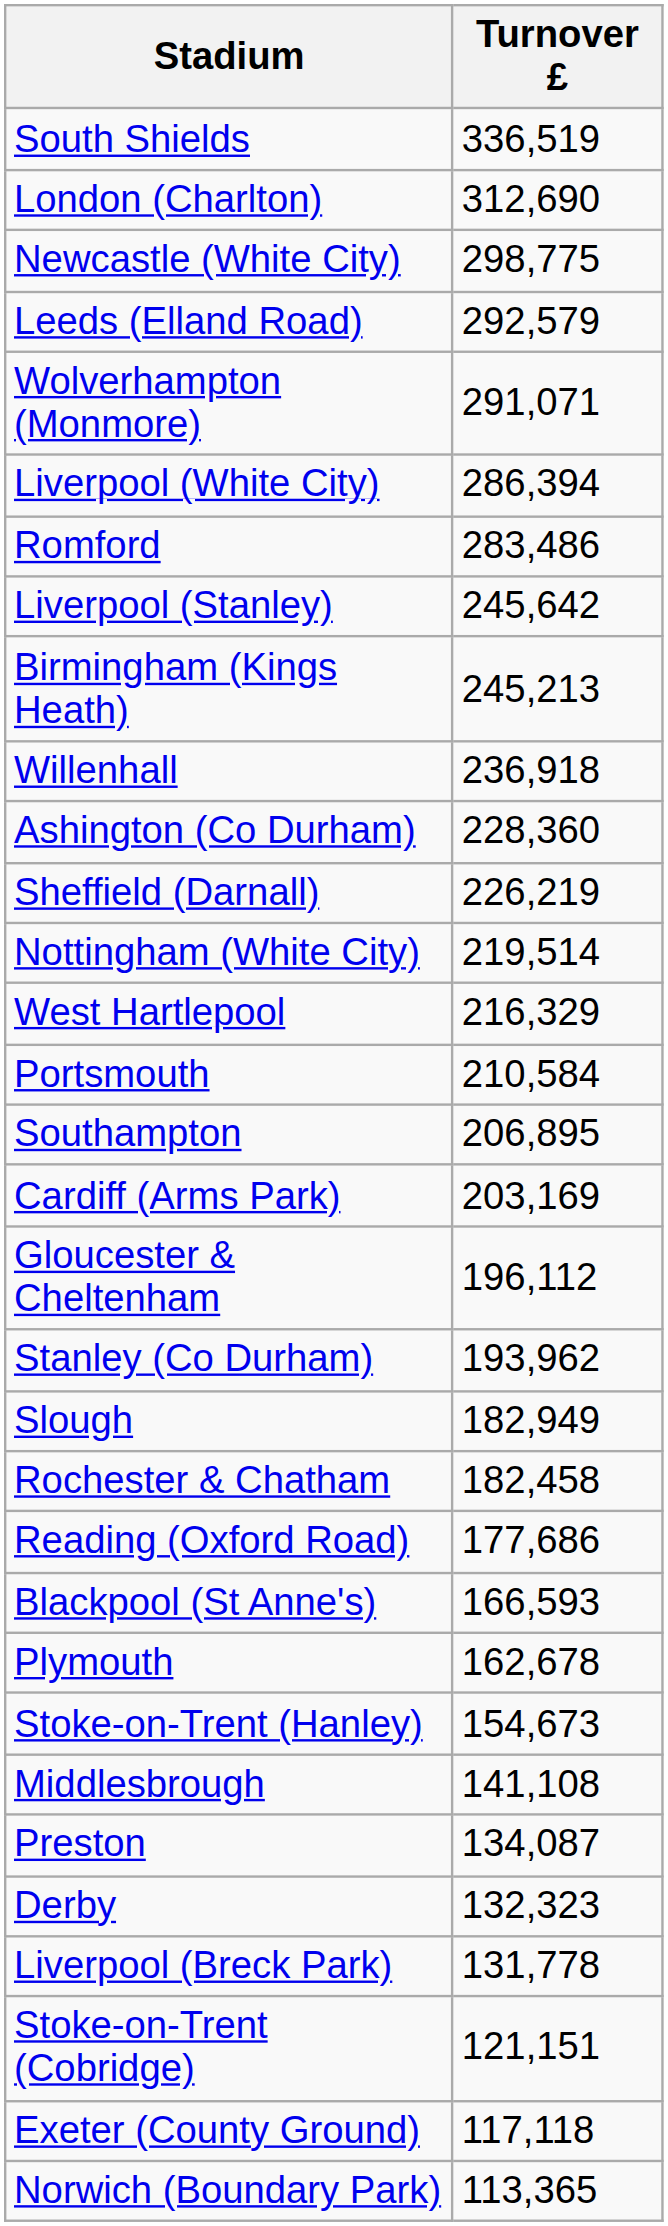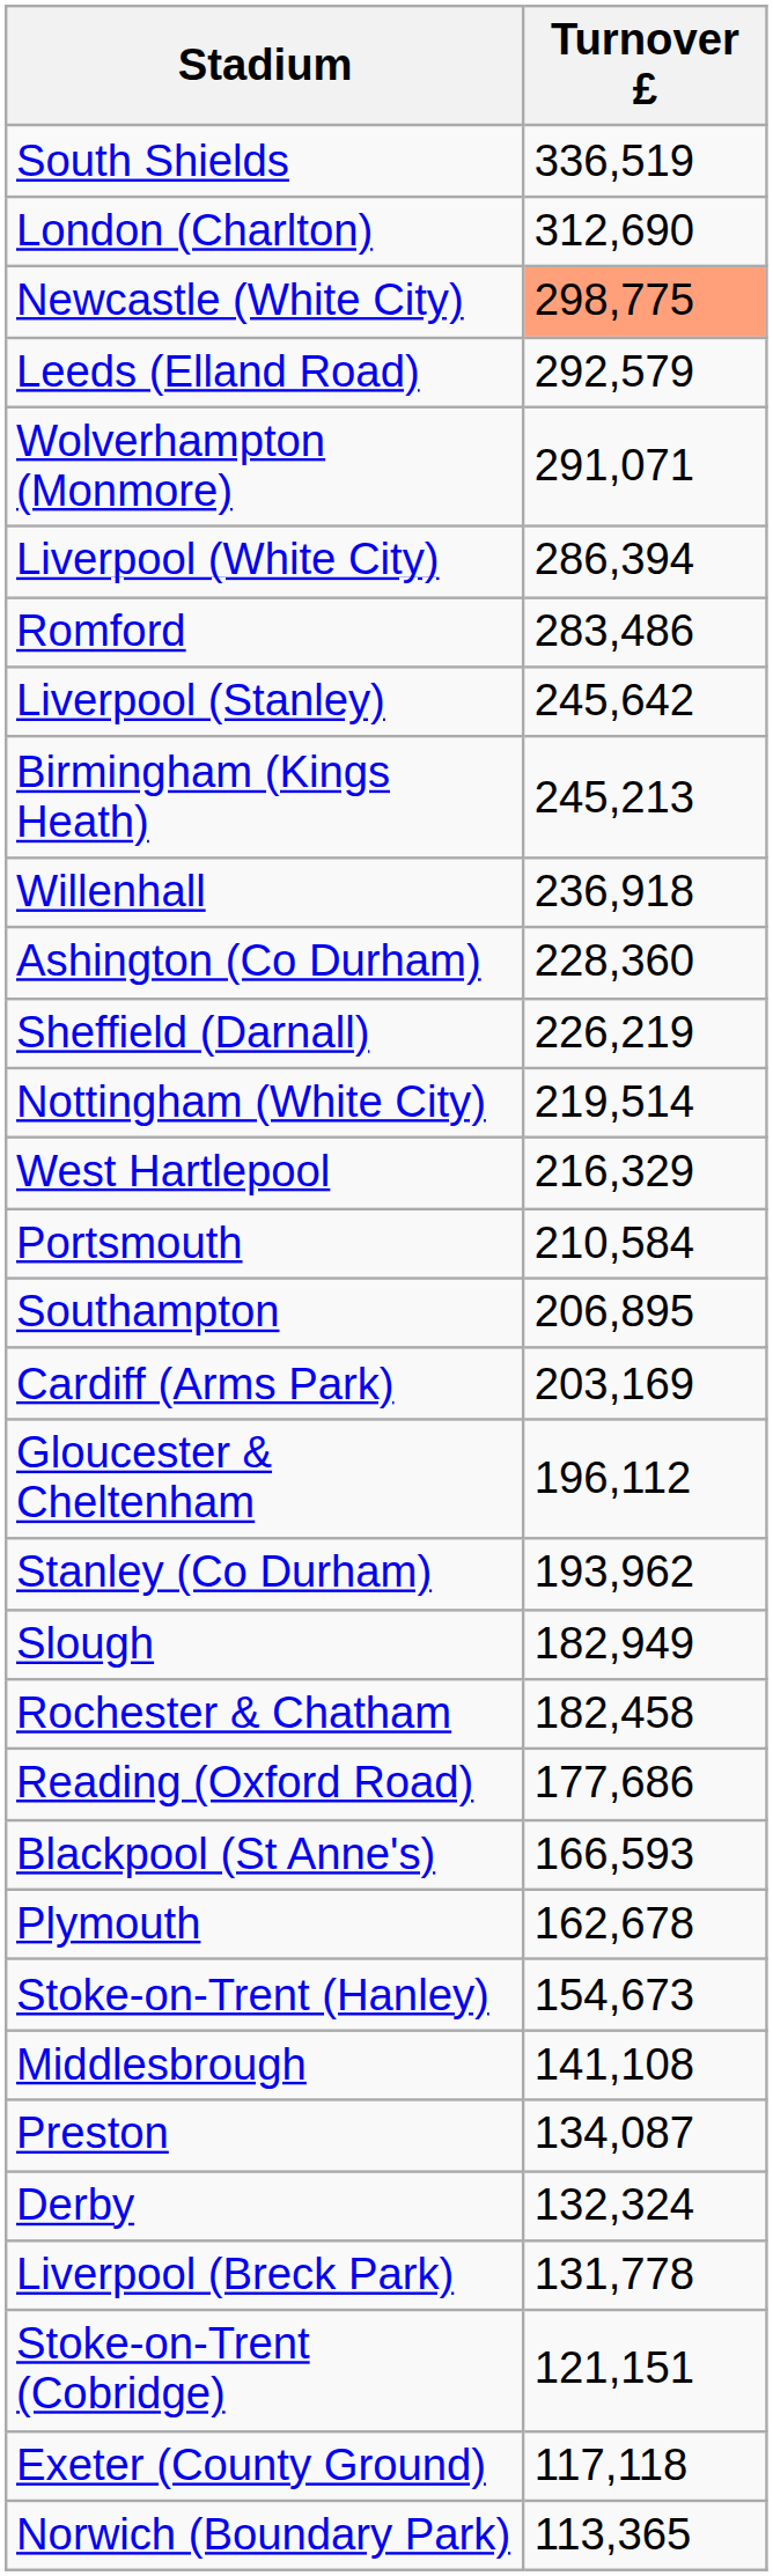 <table class="wikitable">
 <tr>
 <th width=180>Stadium</th>
 <th width=80>Turnover £</th>
 </tr>
 <tr>
 <td><a href='#'>South Shields</a></td>
 <td>336,519</td>
 </tr>
 <tr>
 <td><a href='#'>London (Charlton)</a></td>
 <td>312,690</td>
 </tr>
 <tr>
 <td><a href='#'>Newcastle (White City)</a></td>
-<td>298,775</td>
+<td style="background: lightsalmon;">298,775</td>
 </tr>
 <tr>
 <td><a href='#'>Leeds (Elland Road)</a></td>
 <td>292,579</td>
 </tr>
 <tr>
 <td><a href='#'>Wolverhampton (Monmore)</a></td>
 <td>291,071</td>
 </tr>
 <tr>
 <td><a href='#'>Liverpool (White City)</a></td>
 <td>286,394</td>
 </tr>
 <tr>
 <td><a href='#'>Romford</a></td>
 <td>283,486</td>
 </tr>
 <tr>
 <td><a href='#'>Liverpool (Stanley)</a></td>
 <td>245,642</td>
 </tr>
 <tr>
 <td><a href='#'>Birmingham (Kings Heath)</a></td>
 <td>245,213</td>
 </tr>
 <tr>
 <td><a href='#'>Willenhall</a></td>
 <td>236,918</td>
 </tr>
 <tr>
 <td><a href='#'>Ashington (Co Durham)</a></td>
 <td>228,360</td>
 </tr>
 <tr>
 <td><a href='#'>Sheffield (Darnall)</a></td>
 <td>226,219</td>
 </tr>
 <tr>
 <td><a href='#'>Nottingham (White City)</a></td>
 <td>219,514</td>
 </tr>
 <tr>
 <td><a href='#'>West Hartlepool</a></td>
 <td>216,329</td>
 </tr>
 <tr>
 <td><a href='#'>Portsmouth</a></td>
 <td>210,584</td>
 </tr>
 <tr>
 <td><a href='#'>Southampton</a></td>
 <td>206,895</td>
 </tr>
 <tr>
 <td><a href='#'>Cardiff (Arms Park)</a></td>
 <td>203,169</td>
 </tr>
 <tr>
 <td><a href='#'>Gloucester & Cheltenham</a></td>
 <td>196,112</td>
 </tr>
 <tr>
 <td><a href='#'>Stanley (Co Durham)</a></td>
 <td>193,962</td>
 </tr>
 <tr>
 <td><a href='#'>Slough</a></td>
 <td>182,949</td>
 </tr>
 <tr>
 <td><a href='#'>Rochester & Chatham</a></td>
 <td>182,458</td>
 </tr>
 <tr>
 <td><a href='#'>Reading (Oxford Road)</a></td>
 <td>177,686</td>
 </tr>
 <tr>
 <td><a href='#'>Blackpool (St Anne's)</a></td>
 <td>166,593</td>
 </tr>
 <tr>
 <td><a href='#'>Plymouth</a></td>
 <td>162,678</td>
 </tr>
 <tr>
 <td><a href='#'>Stoke-on-Trent (Hanley)</a></td>
 <td>154,673</td>
 </tr>
 <tr>
 <td><a href='#'>Middlesbrough</a></td>
 <td>141,108</td>
 </tr>
 <tr>
 <td><a href='#'>Preston</a></td>
 <td>134,087</td>
 </tr>
 <tr>
 <td><a href='#'>Derby</a></td>
-<td>132,323</td>
+<td>132,324</td>
 </tr>
 <tr>
 <td><a href='#'>Liverpool (Breck Park)</a></td>
 <td>131,778</td>
 </tr>
 <tr>
 <td><a href='#'>Stoke-on-Trent (Cobridge)</a></td>
 <td>121,151</td>
 </tr>
 <tr>
 <td><a href='#'>Exeter (County Ground)</a></td>
 <td>117,118</td>
 </tr>
 <tr>
 <td><a href='#'>Norwich (Boundary Park)</a></td>
 <td>113,365</td>
 </tr>
 </table>
